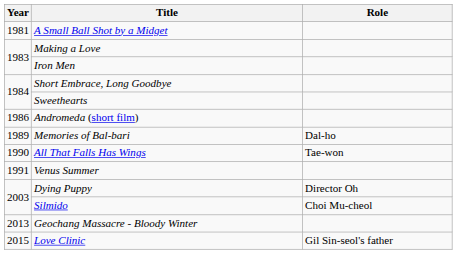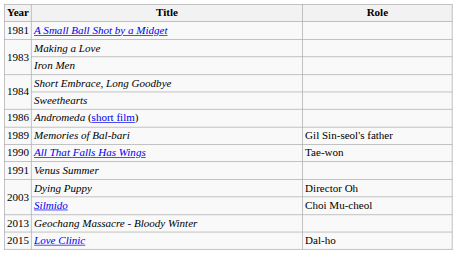 <table class="wikitable" style="width:650px">
 <tr>
 <th width=10>Year</th>
 <th>Title</th>
 <th>Role</th>
 </tr>
 <tr>
 <td>1981</td>
 <td><em><a href='#'>A Small Ball Shot by a Midget</a></em></td>
 <td></td>
 </tr>
 <tr>
 <td rowspan=2>1983</td>
 <td><em>Making a Love</em></td>
 <td></td>
 </tr>
 <tr>
 <td><em>Iron Men</em></td>
 <td></td>
 </tr>
 <tr>
 <td rowspan=2>1984</td>
 <td><em>Short Embrace, Long Goodbye</em></td>
 <td></td>
 </tr>
 <tr>
 <td><em>Sweethearts</em></td>
 <td></td>
 </tr>
 <tr>
 <td>1986</td>
 <td><em>Andromeda</em> (<a href='#'>short film</a>)</td>
 <td></td>
 </tr>
 <tr>
 <td>1989</td>
 <td><em>Memories of Bal-bari</em></td>
-<td>Dal-ho</td>
+<td>Gil Sin-seol's father</td>
 </tr>
 <tr>
 <td>1990</td>
 <td><em><a href='#'>All That Falls Has Wings</a></em></td>
 <td>Tae-won</td>
 </tr>
 <tr>
 <td>1991</td>
 <td><em>Venus Summer</em></td>
 <td></td>
 </tr>
 <tr>
 <td rowspan=2>2003</td>
 <td><em>Dying Puppy</em></td>
 <td>Director Oh</td>
 </tr>
 <tr>
 <td><em><a href='#'>Silmido</a></em></td>
 <td>Choi Mu-cheol</td>
 </tr>
 <tr>
 <td>2013</td>
 <td><em>Geochang Massacre - Bloody Winter</em></td>
 <td></td>
 </tr>
 <tr>
 <td>2015</td>
 <td><em><a href='#'>Love Clinic</a></em></td>
-<td>Gil Sin-seol's father</td>
+<td>Dal-ho</td>
 </tr>
 </table>
